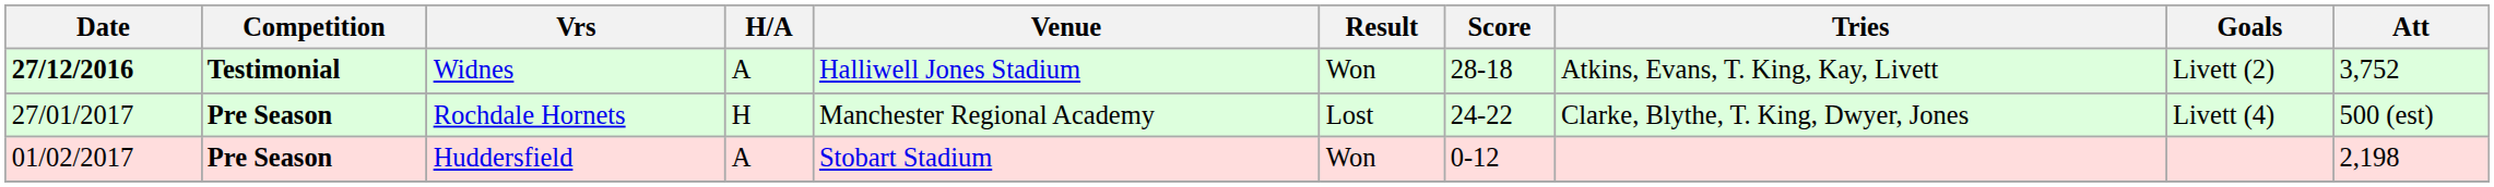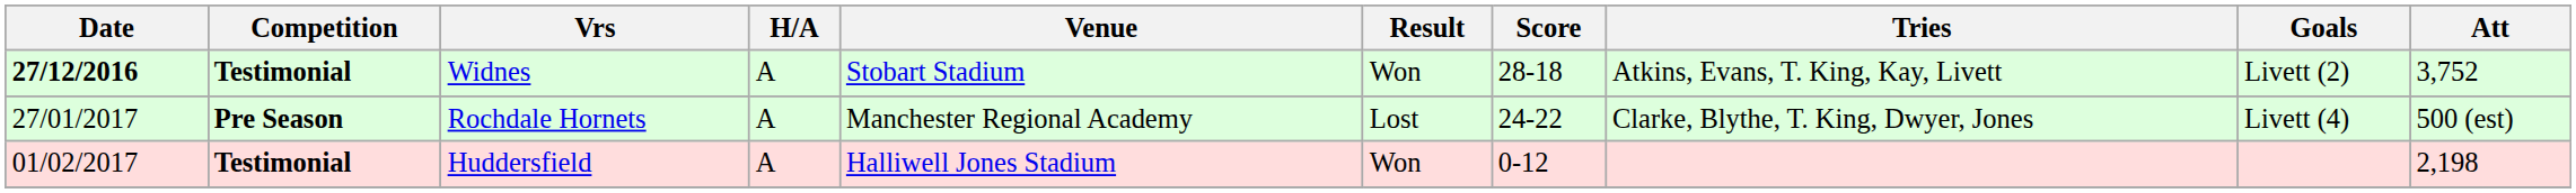 <table class="wikitable" style="font-size:85%;" width="100%">
 <tr>
 <th>Date</th>
 <th>Competition</th>
 <th>Vrs</th>
 <th>H/A</th>
 <th>Venue</th>
 <th>Result</th>
 <th>Score</th>
 <th>Tries</th>
 <th>Goals</th>
 <th>Att</th>
 </tr>
 <tr style="background:#ddffdd;" width=20 |>
 <td><strong>27/12/2016</strong></td>
 <td><strong>Testimonial</strong></td>
 <td> <a href='#'>Widnes</a></td>
 <td>A</td>
-<td><a href='#'>Halliwell Jones Stadium</a></td>
+<td><a href='#'>Stobart Stadium</a></td>
 <td>Won</td>
 <td>28-18</td>
 <td>Atkins, Evans, T. King, Kay, Livett</td>
 <td>Livett (2)</td>
 <td>3,752</td>
 </tr>
 <tr style="background:#ddffdd;" width=20 |>
 <td>27/01/2017</td>
 <td><strong>Pre Season</strong></td>
 <td> <a href='#'>Rochdale Hornets</a></td>
-<td>H</td>
+<td>A</td>
 <td>Manchester Regional Academy</td>
 <td>Lost</td>
 <td>24-22</td>
 <td>Clarke, Blythe, T. King, Dwyer, Jones</td>
 <td>Livett (4)</td>
 <td>500 (est)</td>
 </tr>
 <tr style="background:#ffdddd;" width=20 |>
 <td>01/02/2017</td>
-<td><strong>Pre Season</strong></td>
+<td><strong>Testimonial</strong></td>
 <td> <a href='#'>Huddersfield</a></td>
 <td>A</td>
-<td><a href='#'>Stobart Stadium</a></td>
+<td><a href='#'>Halliwell Jones Stadium</a></td>
 <td>Won</td>
 <td>0-12</td>
 <td></td>
 <td></td>
 <td>2,198</td>
 </tr>
 <tr>
 </tr>
 </table>
